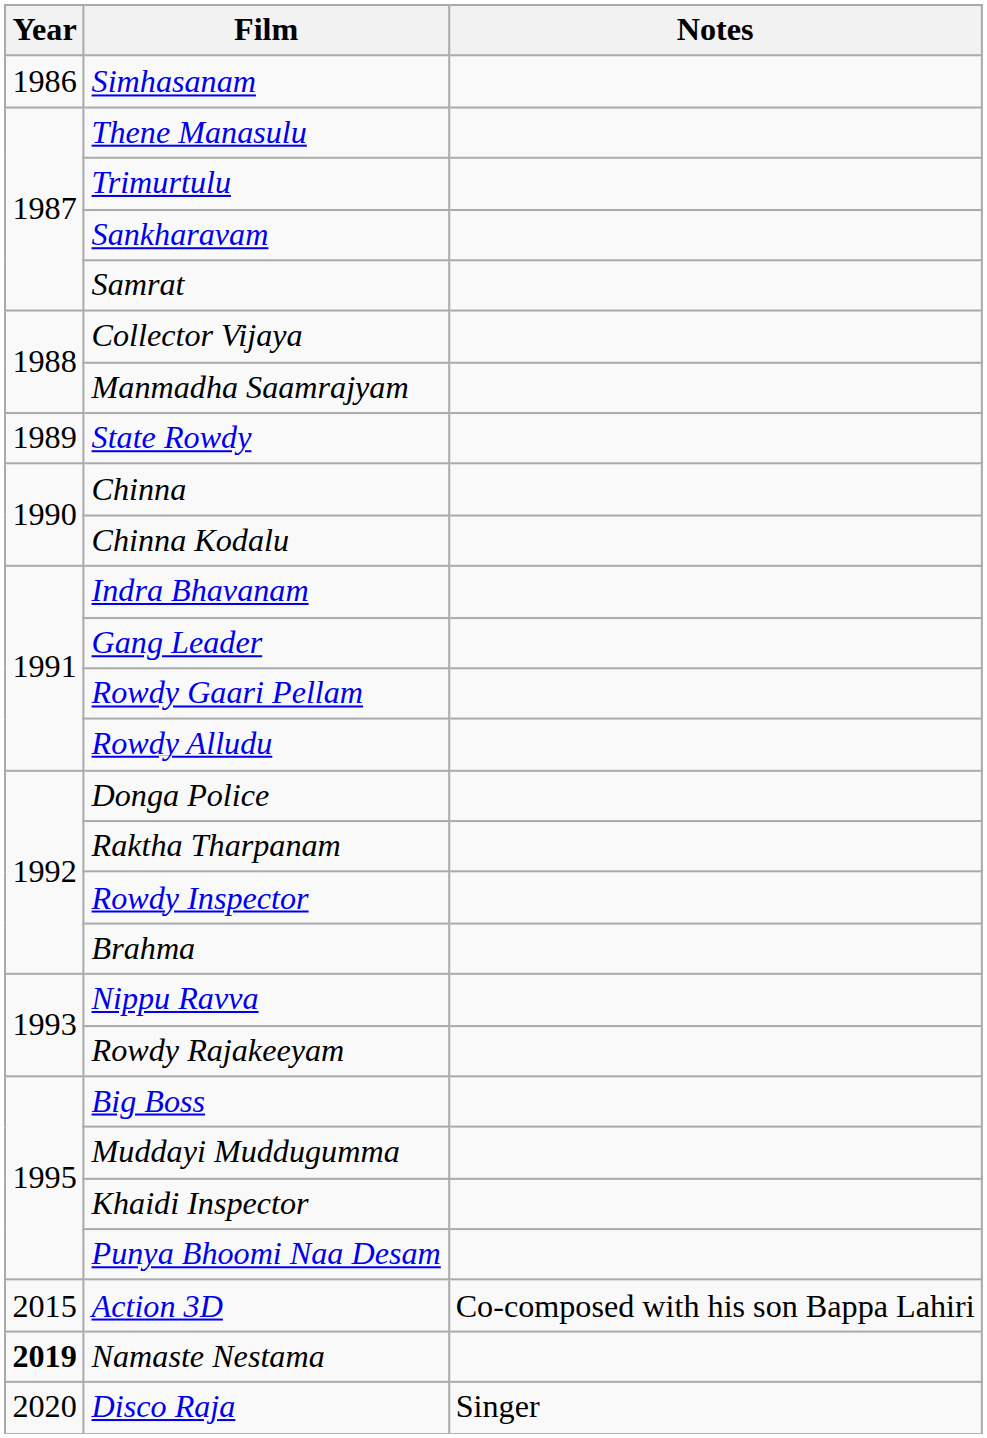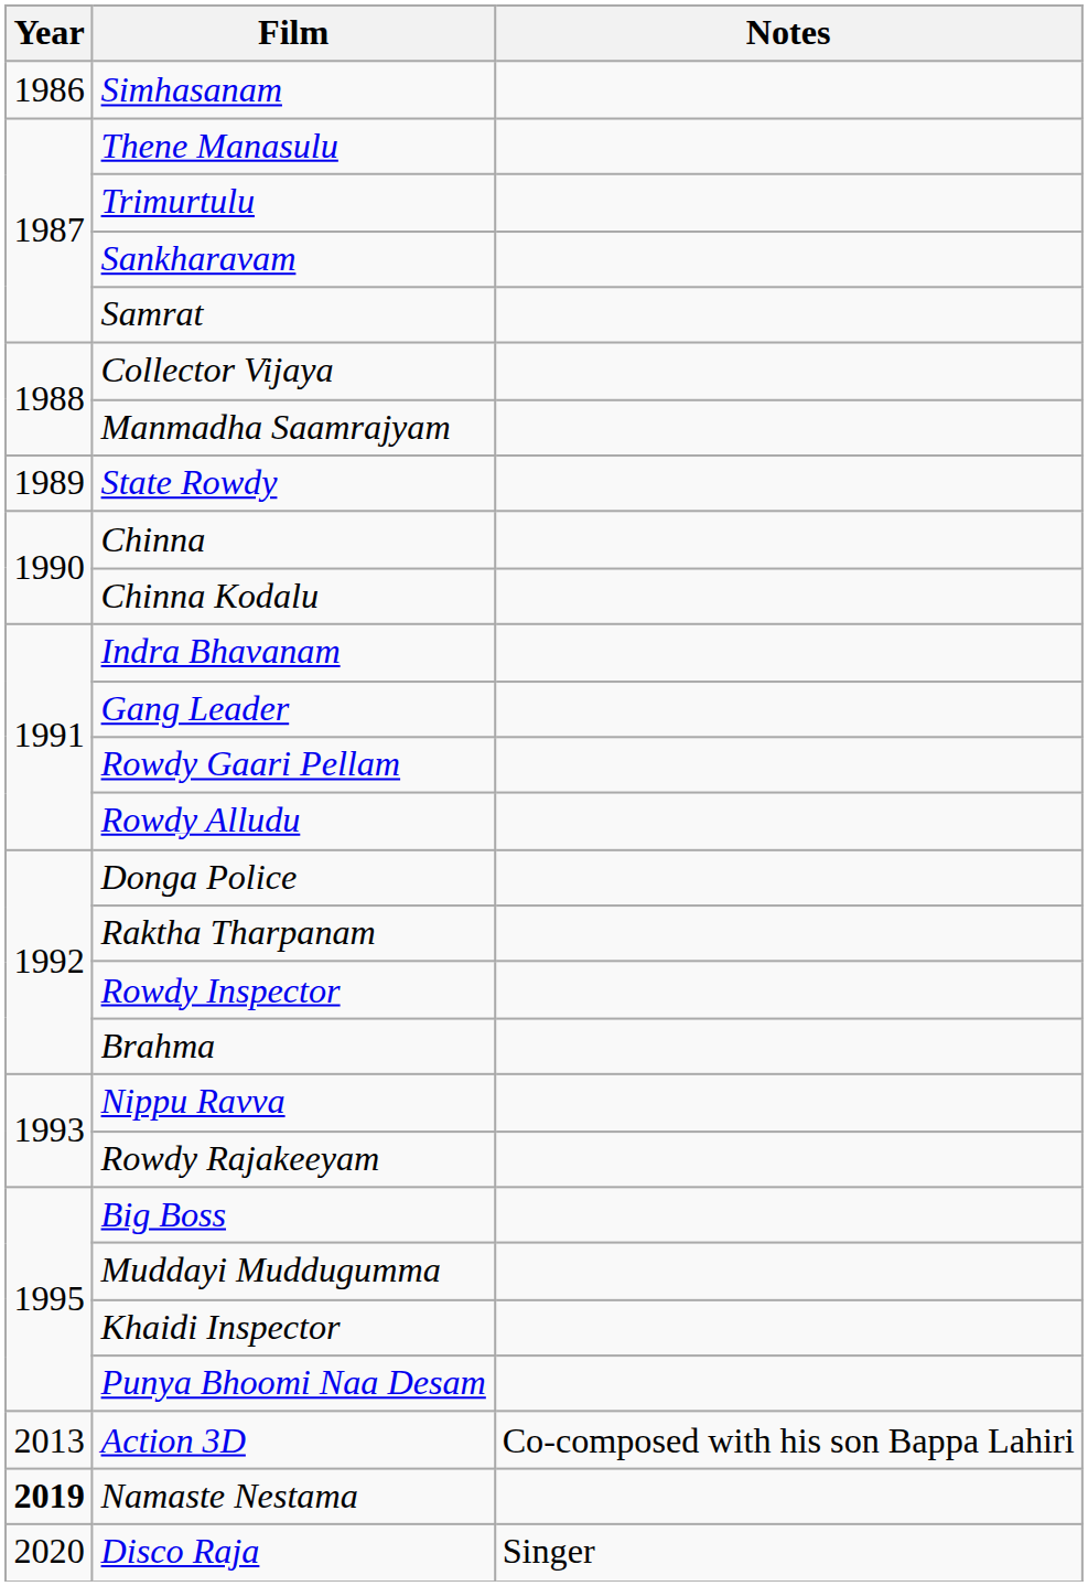 <table class="wikitable sortable">
 <tr>
 <th>Year</th>
 <th>Film</th>
 <th>Notes</th>
 </tr>
 <tr>
 <td>1986</td>
 <td><em><a href='#'>Simhasanam</a></em></td>
 <td></td>
 </tr>
 <tr>
 <td rowspan="4">1987</td>
 <td><em><a href='#'>Thene Manasulu</a></em></td>
 <td></td>
 </tr>
 <tr>
 <td><em><a href='#'>Trimurtulu</a></em></td>
 <td></td>
 </tr>
 <tr>
 <td><em><a href='#'>Sankharavam</a></em></td>
 <td></td>
 </tr>
 <tr>
 <td><em>Samrat</em></td>
 <td></td>
 </tr>
 <tr>
 <td rowspan="2">1988</td>
 <td><em>Collector Vijaya</em></td>
 <td></td>
 </tr>
 <tr>
 <td><em>Manmadha Saamrajyam</em></td>
 <td></td>
 </tr>
 <tr>
 <td>1989</td>
 <td><em><a href='#'>State Rowdy</a></em></td>
 <td></td>
 </tr>
 <tr>
 <td rowspan="2">1990</td>
 <td><em>Chinna</em></td>
 <td></td>
 </tr>
 <tr>
 <td><em>Chinna Kodalu</em></td>
 <td></td>
 </tr>
 <tr>
 <td rowspan="4">1991</td>
 <td><em><a href='#'>Indra Bhavanam</a></em></td>
 <td></td>
 </tr>
 <tr>
 <td><em><a href='#'>Gang Leader</a></em></td>
 <td></td>
 </tr>
 <tr>
 <td><em><a href='#'>Rowdy Gaari Pellam</a></em></td>
 <td></td>
 </tr>
 <tr>
 <td><em><a href='#'>Rowdy Alludu</a></em></td>
 <td></td>
 </tr>
 <tr>
 <td rowspan="4">1992</td>
 <td><em>Donga Police</em></td>
 <td></td>
 </tr>
 <tr>
 <td><em>Raktha Tharpanam</em></td>
 <td></td>
 </tr>
 <tr>
 <td><em><a href='#'>Rowdy Inspector</a></em></td>
 <td></td>
 </tr>
 <tr>
 <td><em>Brahma</em></td>
 <td></td>
 </tr>
 <tr>
 <td rowspan="2">1993</td>
 <td><em><a href='#'>Nippu Ravva</a></em></td>
 <td></td>
 </tr>
 <tr>
 <td><em>Rowdy Rajakeeyam</em></td>
 <td></td>
 </tr>
 <tr>
 <td rowspan="4">1995</td>
 <td><a href='#'><em>Big Boss</em></a></td>
 <td></td>
 </tr>
 <tr>
 <td><em>Muddayi Muddugumma</em></td>
 <td></td>
 </tr>
 <tr>
 <td><em>Khaidi Inspector</em></td>
 <td></td>
 </tr>
 <tr>
 <td><em><a href='#'>Punya Bhoomi Naa Desam</a></em></td>
 <td></td>
 </tr>
 <tr>
-<td>2015</td>
+<td>2013</td>
 <td><em><a href='#'>Action 3D</a></em></td>
 <td>Co-composed with his son Bappa Lahiri</td>
 </tr>
 <tr>
 <td><strong>2019</strong></td>
 <td><em>Namaste Nestama</em></td>
 <td></td>
 </tr>
 <tr>
 <td>2020</td>
 <td><em><a href='#'>Disco Raja</a></em></td>
 <td>Singer</td>
 </tr>
 </table>
